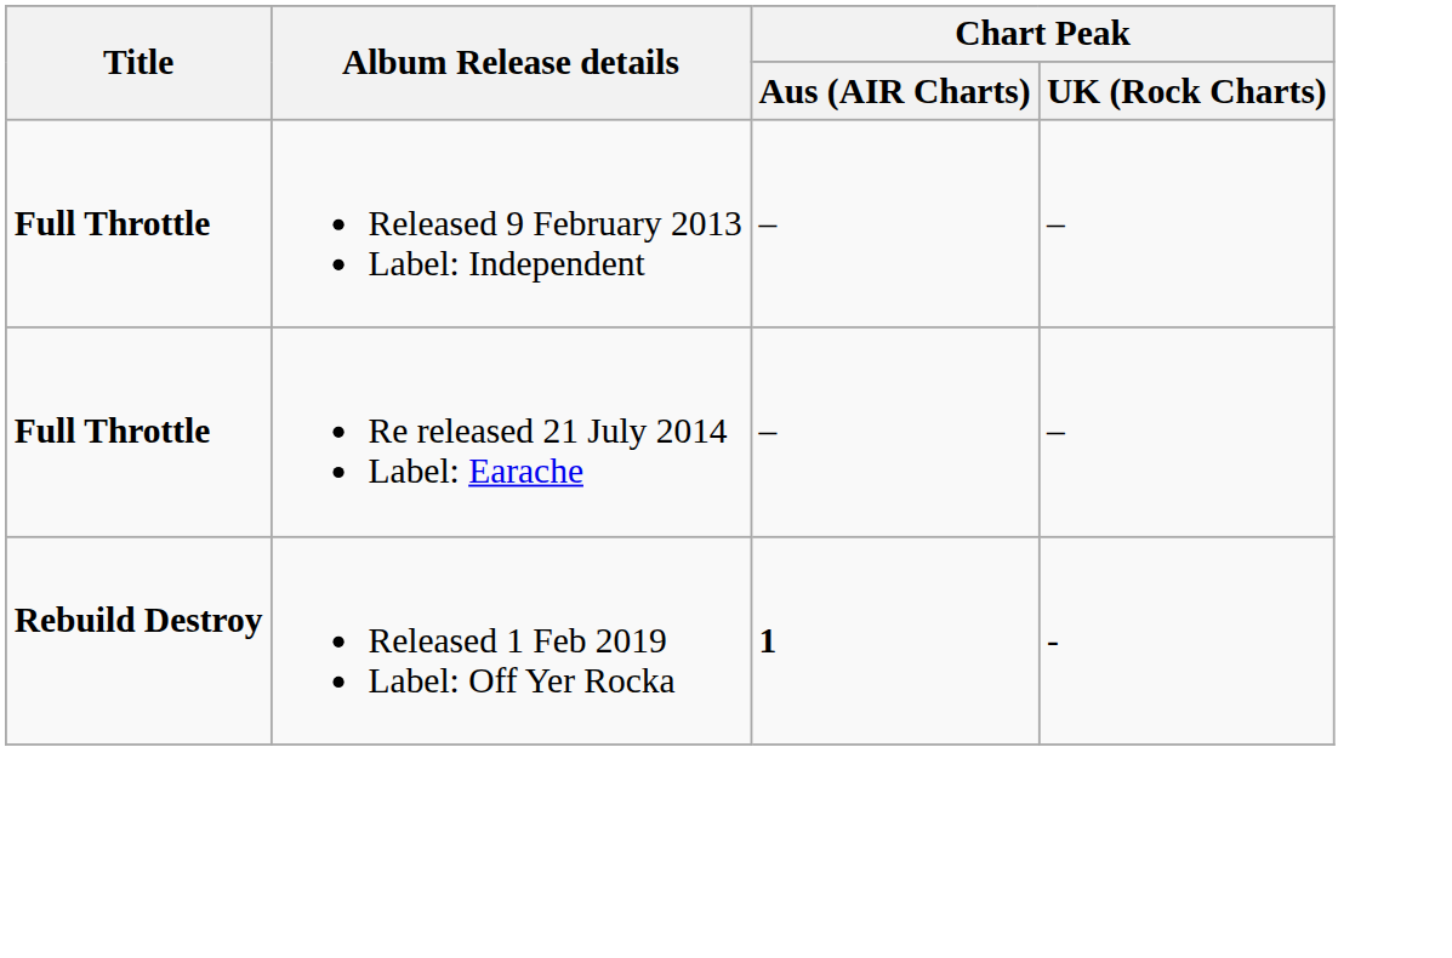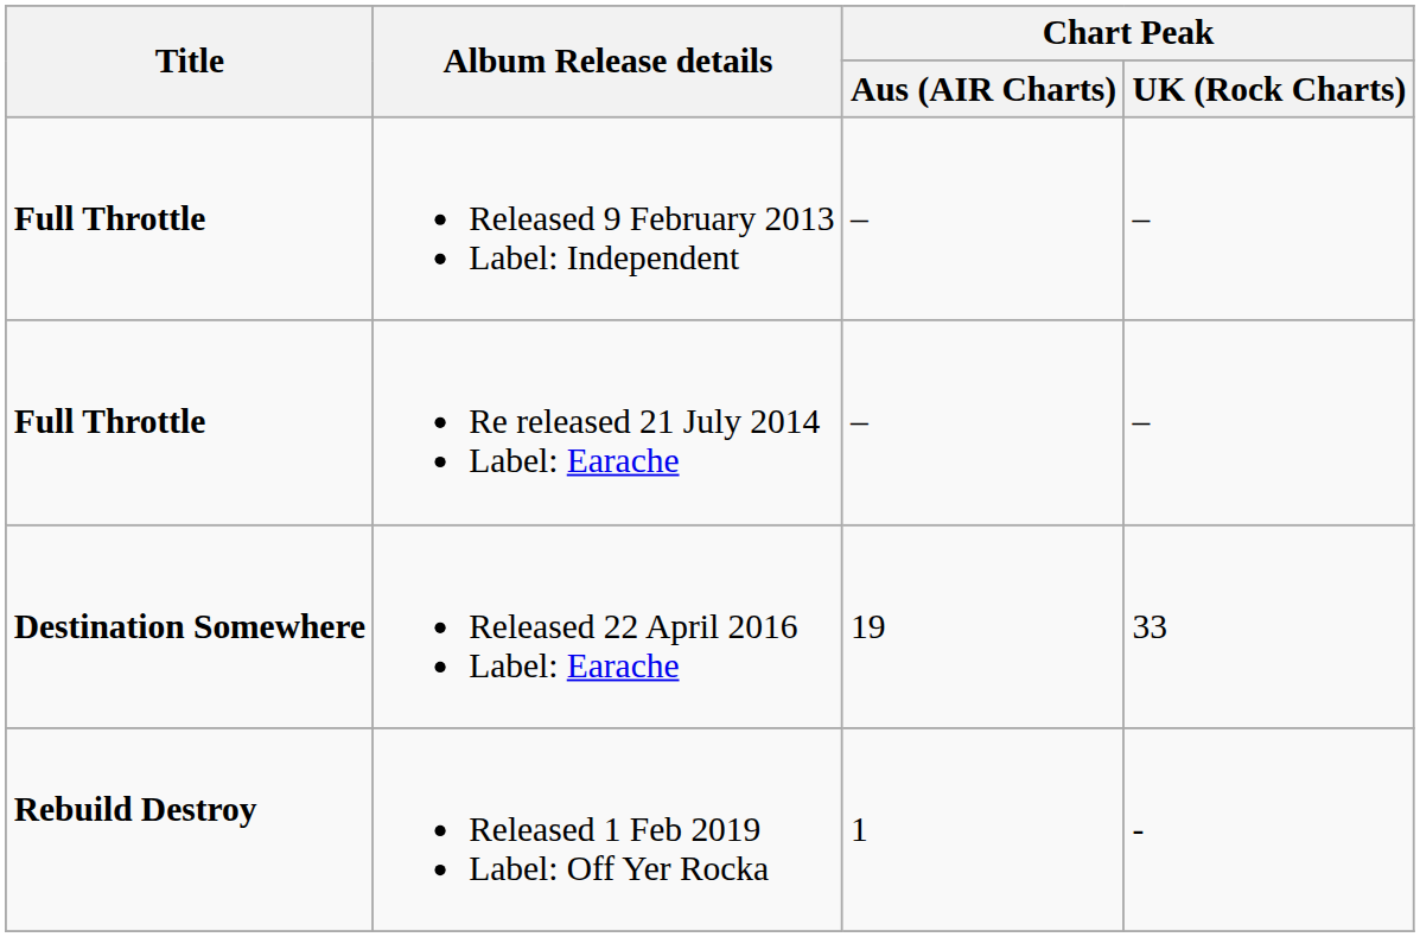 <table class="wikitable">
 <tr>
 <th rowspan="2">Title</th>
 <th rowspan="2">Album Release details</th>
 <th colspan="2">Chart Peak</th>
 </tr>
 <tr>
 <th>Aus (AIR Charts)</th>
 <th>UK (Rock Charts)</th>
 </tr>
 <tr>
 <td><strong>Full Throttle</strong></td>
 <td><br><ul><li>Released 9 February 2013</li><li>Label: Independent</li></ul></td>
 <td>–</td>
 <td>–</td>
 </tr>
 <tr>
 <td><strong>Full Throttle</strong></td>
 <td><br><ul><li>Re released 21 July 2014</li><li>Label: <a href='#'>Earache</a></li></ul></td>
 <td>–</td>
 <td>–</td>
 </tr>
 <tr>
+<td><strong>Destination Somewhere</strong></td>
+<td><br><ul><li>Released 22 April 2016</li><li>Label: <a href='#'>Earache</a></li></ul></td>
+<td>19</td>
+<td>33</td>
+</tr>
+<tr>
 <td><strong>Rebuild Destroy</strong><br><br></td>
 <td><br><ul><li>Released 1 Feb 2019</li><li>Label: Off Yer Rocka</li></ul></td>
-<td><strong>1</strong></td>
+<td>1</td>
 <td>-</td>
 </tr>
 </table>
